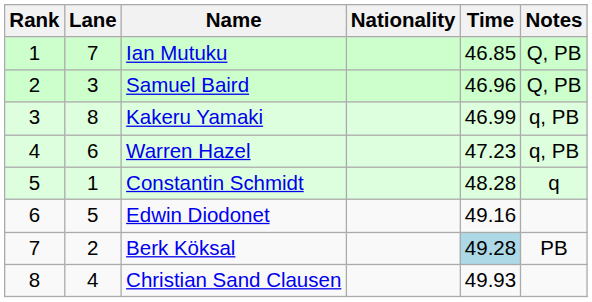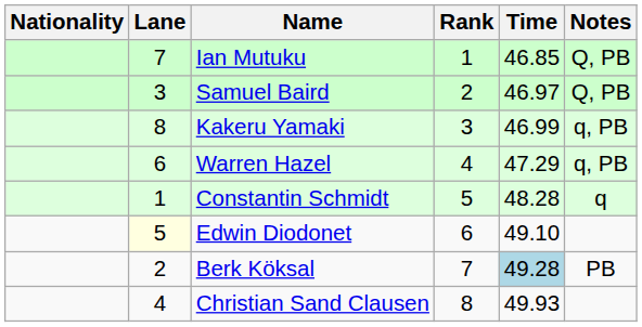 <table class="wikitable sortable" style="text-align:center">
 <tr>
-<th>Rank</th>
+<th>Nationality</th>
 <th>Lane</th>
 <th>Name</th>
-<th>Nationality</th>
+<th>Rank</th>
 <th>Time</th>
 <th>Notes</th>
 </tr>
 <tr bgcolor=ccffcc>
-<td>1</td>
+<td align=left></td>
 <td>7</td>
 <td align=left><a href='#'>Ian Mutuku</a></td>
-<td align=left></td>
+<td>1</td>
 <td>46.85</td>
 <td>Q, PB</td>
 </tr>
 <tr bgcolor=ccffcc>
-<td>2</td>
+<td align=left></td>
 <td>3</td>
 <td align=left><a href='#'>Samuel Baird</a></td>
-<td align=left></td>
-<td>46.96</td>
+<td>2</td>
+<td>46.97</td>
 <td>Q, PB</td>
 </tr>
 <tr bgcolor=ddffdd>
-<td>3</td>
+<td align=left></td>
 <td>8</td>
 <td align=left><a href='#'>Kakeru Yamaki</a></td>
-<td align=left></td>
+<td>3</td>
 <td>46.99</td>
 <td>q, PB</td>
 </tr>
 <tr bgcolor=ddffdd>
-<td>4</td>
+<td align=left></td>
 <td>6</td>
 <td align=left><a href='#'>Warren Hazel</a></td>
-<td align=left></td>
-<td>47.23</td>
+<td>4</td>
+<td>47.29</td>
 <td>q, PB</td>
 </tr>
 <tr bgcolor=ddffdd>
-<td>5</td>
+<td align=left></td>
 <td>1</td>
 <td align=left><a href='#'>Constantin Schmidt</a></td>
-<td align=left></td>
+<td>5</td>
 <td>48.28</td>
 <td>q</td>
 </tr>
 <tr>
+<td align=left></td>
+<td style="background: lightyellow;">5</td>
+<td align=left><a href='#'>Edwin Diodonet</a></td>
 <td>6</td>
-<td>5</td>
-<td align=left><a href='#'>Edwin Diodonet</a></td>
-<td align=left></td>
-<td>49.16</td>
+<td>49.10</td>
 <td></td>
 </tr>
 <tr>
-<td>7</td>
+<td align=left></td>
 <td>2</td>
 <td align=left><a href='#'>Berk Köksal</a></td>
-<td align=left></td>
+<td>7</td>
 <td style="background: lightblue;">49.28</td>
 <td>PB</td>
 </tr>
 <tr>
-<td>8</td>
+<td align=left></td>
 <td>4</td>
 <td align=left><a href='#'>Christian Sand Clausen</a></td>
-<td align=left></td>
+<td>8</td>
 <td>49.93</td>
 <td></td>
 </tr>
 </table>
